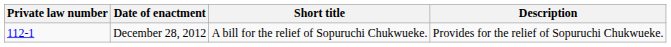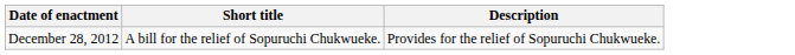 <table class=wikitable>
 <tr valign=bottom>
-<th>Private law number</th>
 <th>Date of enactment</th>
 <th>Short title</th>
 <th>Description</th>
 </tr>
 <tr>
-<td><a href='#'>112-1</a></td>
 <td nowrap>December 28, 2012</td>
 <td>A bill for the relief of Sopuruchi Chukwueke.</td>
 <td>Provides for the relief of Sopuruchi Chukwueke.</td>
 </tr>
 </table>
